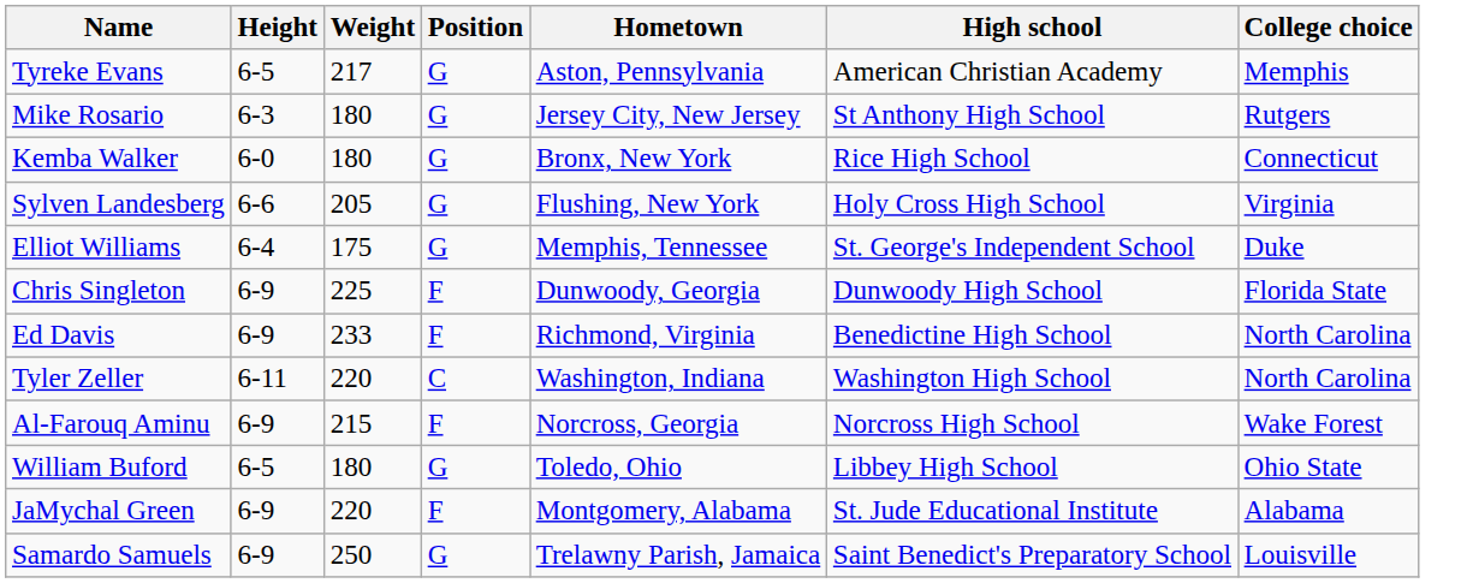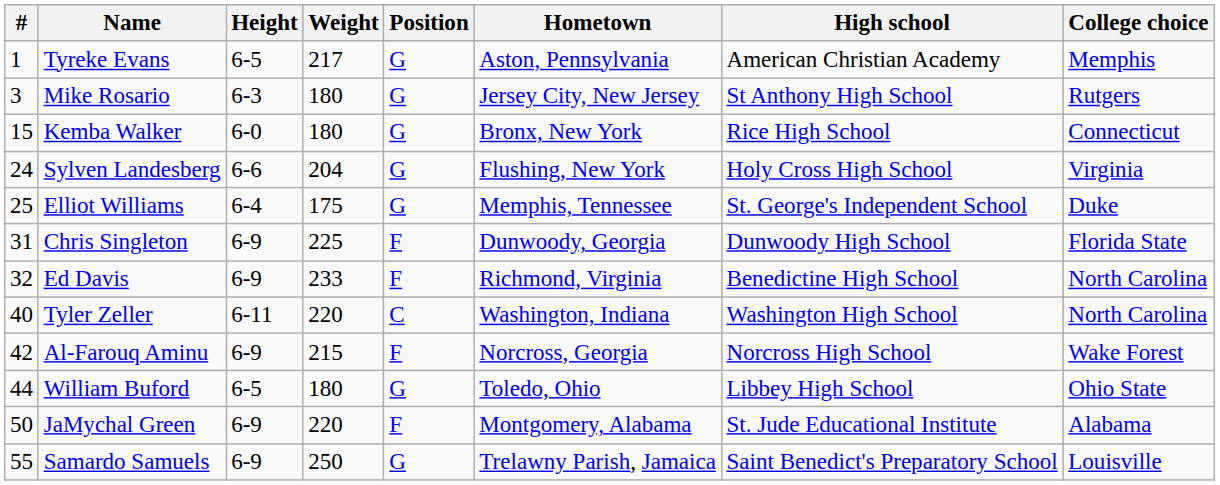 <table class="wikitable sortable">
 <tr>
+<th>#</th>
 <th>Name</th>
 <th>Height</th>
 <th>Weight</th>
 <th>Position</th>
 <th>Hometown</th>
 <th>High school</th>
 <th>College choice</th>
 </tr>
 <tr>
+<td>1</td>
 <td><a href='#'>Tyreke Evans</a></td>
 <td>6-5</td>
 <td>217</td>
 <td><a href='#'>G</a></td>
 <td><a href='#'>Aston, Pennsylvania</a></td>
 <td>American Christian Academy</td>
 <td><a href='#'>Memphis</a></td>
 </tr>
 <tr>
+<td>3</td>
 <td><a href='#'>Mike Rosario</a></td>
 <td>6-3</td>
 <td>180</td>
 <td><a href='#'>G</a></td>
 <td><a href='#'>Jersey City, New Jersey</a></td>
 <td><a href='#'>St Anthony High School</a></td>
 <td><a href='#'>Rutgers</a></td>
 </tr>
 <tr>
+<td>15</td>
 <td><a href='#'>Kemba Walker</a></td>
 <td>6-0</td>
 <td>180</td>
 <td><a href='#'>G</a></td>
 <td><a href='#'>Bronx, New York</a></td>
 <td><a href='#'>Rice High School</a></td>
 <td><a href='#'>Connecticut</a></td>
 </tr>
 <tr>
+<td>24</td>
 <td><a href='#'>Sylven Landesberg</a></td>
 <td>6-6</td>
-<td>205</td>
+<td>204</td>
 <td><a href='#'>G</a></td>
 <td><a href='#'>Flushing, New York</a></td>
 <td><a href='#'>Holy Cross High School</a></td>
 <td><a href='#'>Virginia</a></td>
 </tr>
 <tr>
+<td>25</td>
 <td><a href='#'>Elliot Williams</a></td>
 <td>6-4</td>
 <td>175</td>
 <td><a href='#'>G</a></td>
 <td><a href='#'>Memphis, Tennessee</a></td>
 <td><a href='#'>St. George's Independent School</a></td>
 <td><a href='#'>Duke</a></td>
 </tr>
 <tr>
+<td>31</td>
 <td><a href='#'>Chris Singleton</a></td>
 <td>6-9</td>
 <td>225</td>
 <td><a href='#'>F</a></td>
 <td><a href='#'>Dunwoody, Georgia</a></td>
 <td><a href='#'>Dunwoody High School</a></td>
 <td><a href='#'>Florida State</a></td>
 </tr>
 <tr>
+<td>32</td>
 <td><a href='#'>Ed Davis</a></td>
 <td>6-9</td>
 <td>233</td>
 <td><a href='#'>F</a></td>
 <td><a href='#'>Richmond, Virginia</a></td>
 <td><a href='#'>Benedictine High School</a></td>
 <td><a href='#'>North Carolina</a></td>
 </tr>
 <tr>
+<td>40</td>
 <td><a href='#'>Tyler Zeller</a></td>
 <td>6-11</td>
 <td>220</td>
 <td><a href='#'>C</a></td>
 <td><a href='#'>Washington, Indiana</a></td>
 <td><a href='#'>Washington High School</a></td>
 <td><a href='#'>North Carolina</a></td>
 </tr>
 <tr>
+<td>42</td>
 <td><a href='#'>Al-Farouq Aminu</a></td>
 <td>6-9</td>
 <td>215</td>
 <td><a href='#'>F</a></td>
 <td><a href='#'>Norcross, Georgia</a></td>
 <td><a href='#'>Norcross High School</a></td>
 <td><a href='#'>Wake Forest</a></td>
 </tr>
 <tr>
+<td>44</td>
 <td><a href='#'>William Buford</a></td>
 <td>6-5</td>
 <td>180</td>
 <td><a href='#'>G</a></td>
 <td><a href='#'>Toledo, Ohio</a></td>
 <td><a href='#'>Libbey High School</a></td>
 <td><a href='#'>Ohio State</a></td>
 </tr>
 <tr>
+<td>50</td>
 <td><a href='#'>JaMychal Green</a></td>
 <td>6-9</td>
 <td>220</td>
 <td><a href='#'>F</a></td>
 <td><a href='#'>Montgomery, Alabama</a></td>
 <td><a href='#'>St. Jude Educational Institute</a></td>
 <td><a href='#'>Alabama</a></td>
 </tr>
 <tr>
+<td>55</td>
 <td><a href='#'>Samardo Samuels</a></td>
 <td>6-9</td>
 <td>250</td>
 <td><a href='#'>G</a></td>
 <td><a href='#'>Trelawny Parish</a>, <a href='#'>Jamaica</a></td>
 <td><a href='#'>Saint Benedict's Preparatory School</a></td>
 <td><a href='#'>Louisville</a></td>
 </tr>
 </table>
